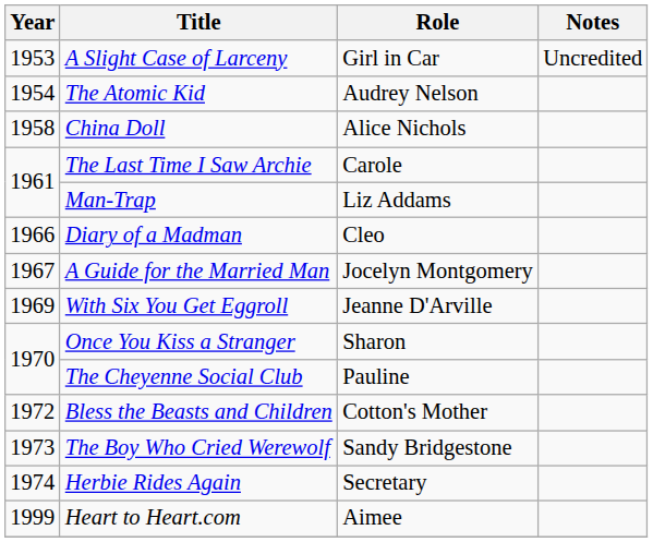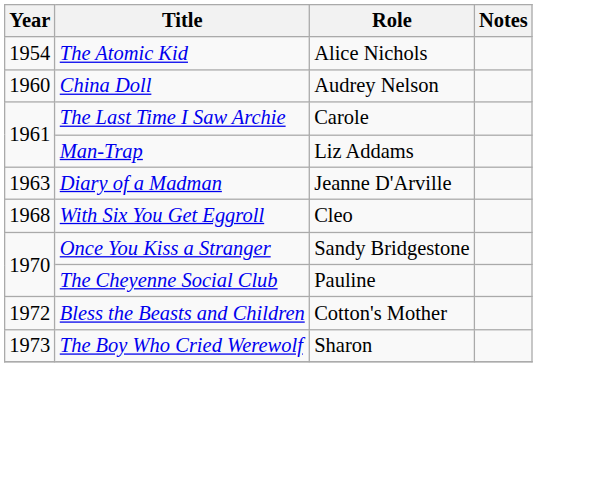 <table class="wikitable sortable">
 <tr>
 <th>Year</th>
 <th>Title</th>
 <th>Role</th>
 <th>Notes</th>
 </tr>
 <tr>
-<td>1953</td>
-<td><em><a href='#'>A Slight Case of Larceny </a></em></td>
-<td>Girl in Car</td>
-<td>Uncredited</td>
-</tr>
-<tr>
 <td>1954</td>
 <td><em><a href='#'>The Atomic Kid</a></em></td>
-<td>Audrey Nelson</td>
+<td>Alice Nichols</td>
 <td></td>
 </tr>
 <tr>
-<td>1958</td>
+<td>1960</td>
 <td><em><a href='#'>China Doll</a></em></td>
-<td>Alice Nichols</td>
+<td>Audrey Nelson</td>
 <td></td>
 </tr>
 <tr>
 <td rowspan=2>1961</td>
 <td><em><a href='#'>The Last Time I Saw Archie</a></em></td>
 <td>Carole</td>
 <td></td>
 </tr>
 <tr>
 <td><em><a href='#'>Man-Trap</a></em></td>
 <td>Liz Addams</td>
 <td></td>
 </tr>
 <tr>
-<td>1966</td>
+<td>1963</td>
 <td><em><a href='#'>Diary of a Madman</a></em></td>
-<td>Cleo</td>
+<td>Jeanne D'Arville</td>
 <td></td>
 </tr>
 <tr>
-<td>1967</td>
-<td><em><a href='#'>A Guide for the Married Man</a></em></td>
-<td>Jocelyn Montgomery</td>
-<td></td>
-</tr>
-<tr>
-<td>1969</td>
+<td>1968</td>
 <td><em><a href='#'>With Six You Get Eggroll</a></em></td>
-<td>Jeanne D'Arville</td>
+<td>Cleo</td>
 <td></td>
 </tr>
 <tr>
 <td rowspan=2>1970</td>
 <td><em><a href='#'>Once You Kiss a Stranger</a></em></td>
-<td>Sharon</td>
+<td>Sandy Bridgestone</td>
 <td></td>
 </tr>
 <tr>
 <td><em><a href='#'>The Cheyenne Social Club</a></em></td>
 <td>Pauline</td>
 <td></td>
 </tr>
 <tr>
 <td>1972</td>
 <td><em><a href='#'>Bless the Beasts and Children</a></em></td>
 <td>Cotton's Mother</td>
 <td></td>
 </tr>
 <tr>
 <td>1973</td>
 <td><em><a href='#'>The Boy Who Cried Werewolf</a></em></td>
-<td>Sandy Bridgestone</td>
-<td></td>
-</tr>
-<tr>
-<td>1974</td>
-<td><em><a href='#'>Herbie Rides Again</a></em></td>
-<td>Secretary</td>
-<td></td>
-</tr>
-<tr>
-<td>1999</td>
-<td><em>Heart to Heart.com</em></td>
-<td>Aimee</td>
+<td>Sharon</td>
 <td></td>
 </tr>
 <tr>
 </tr>
 </table>
